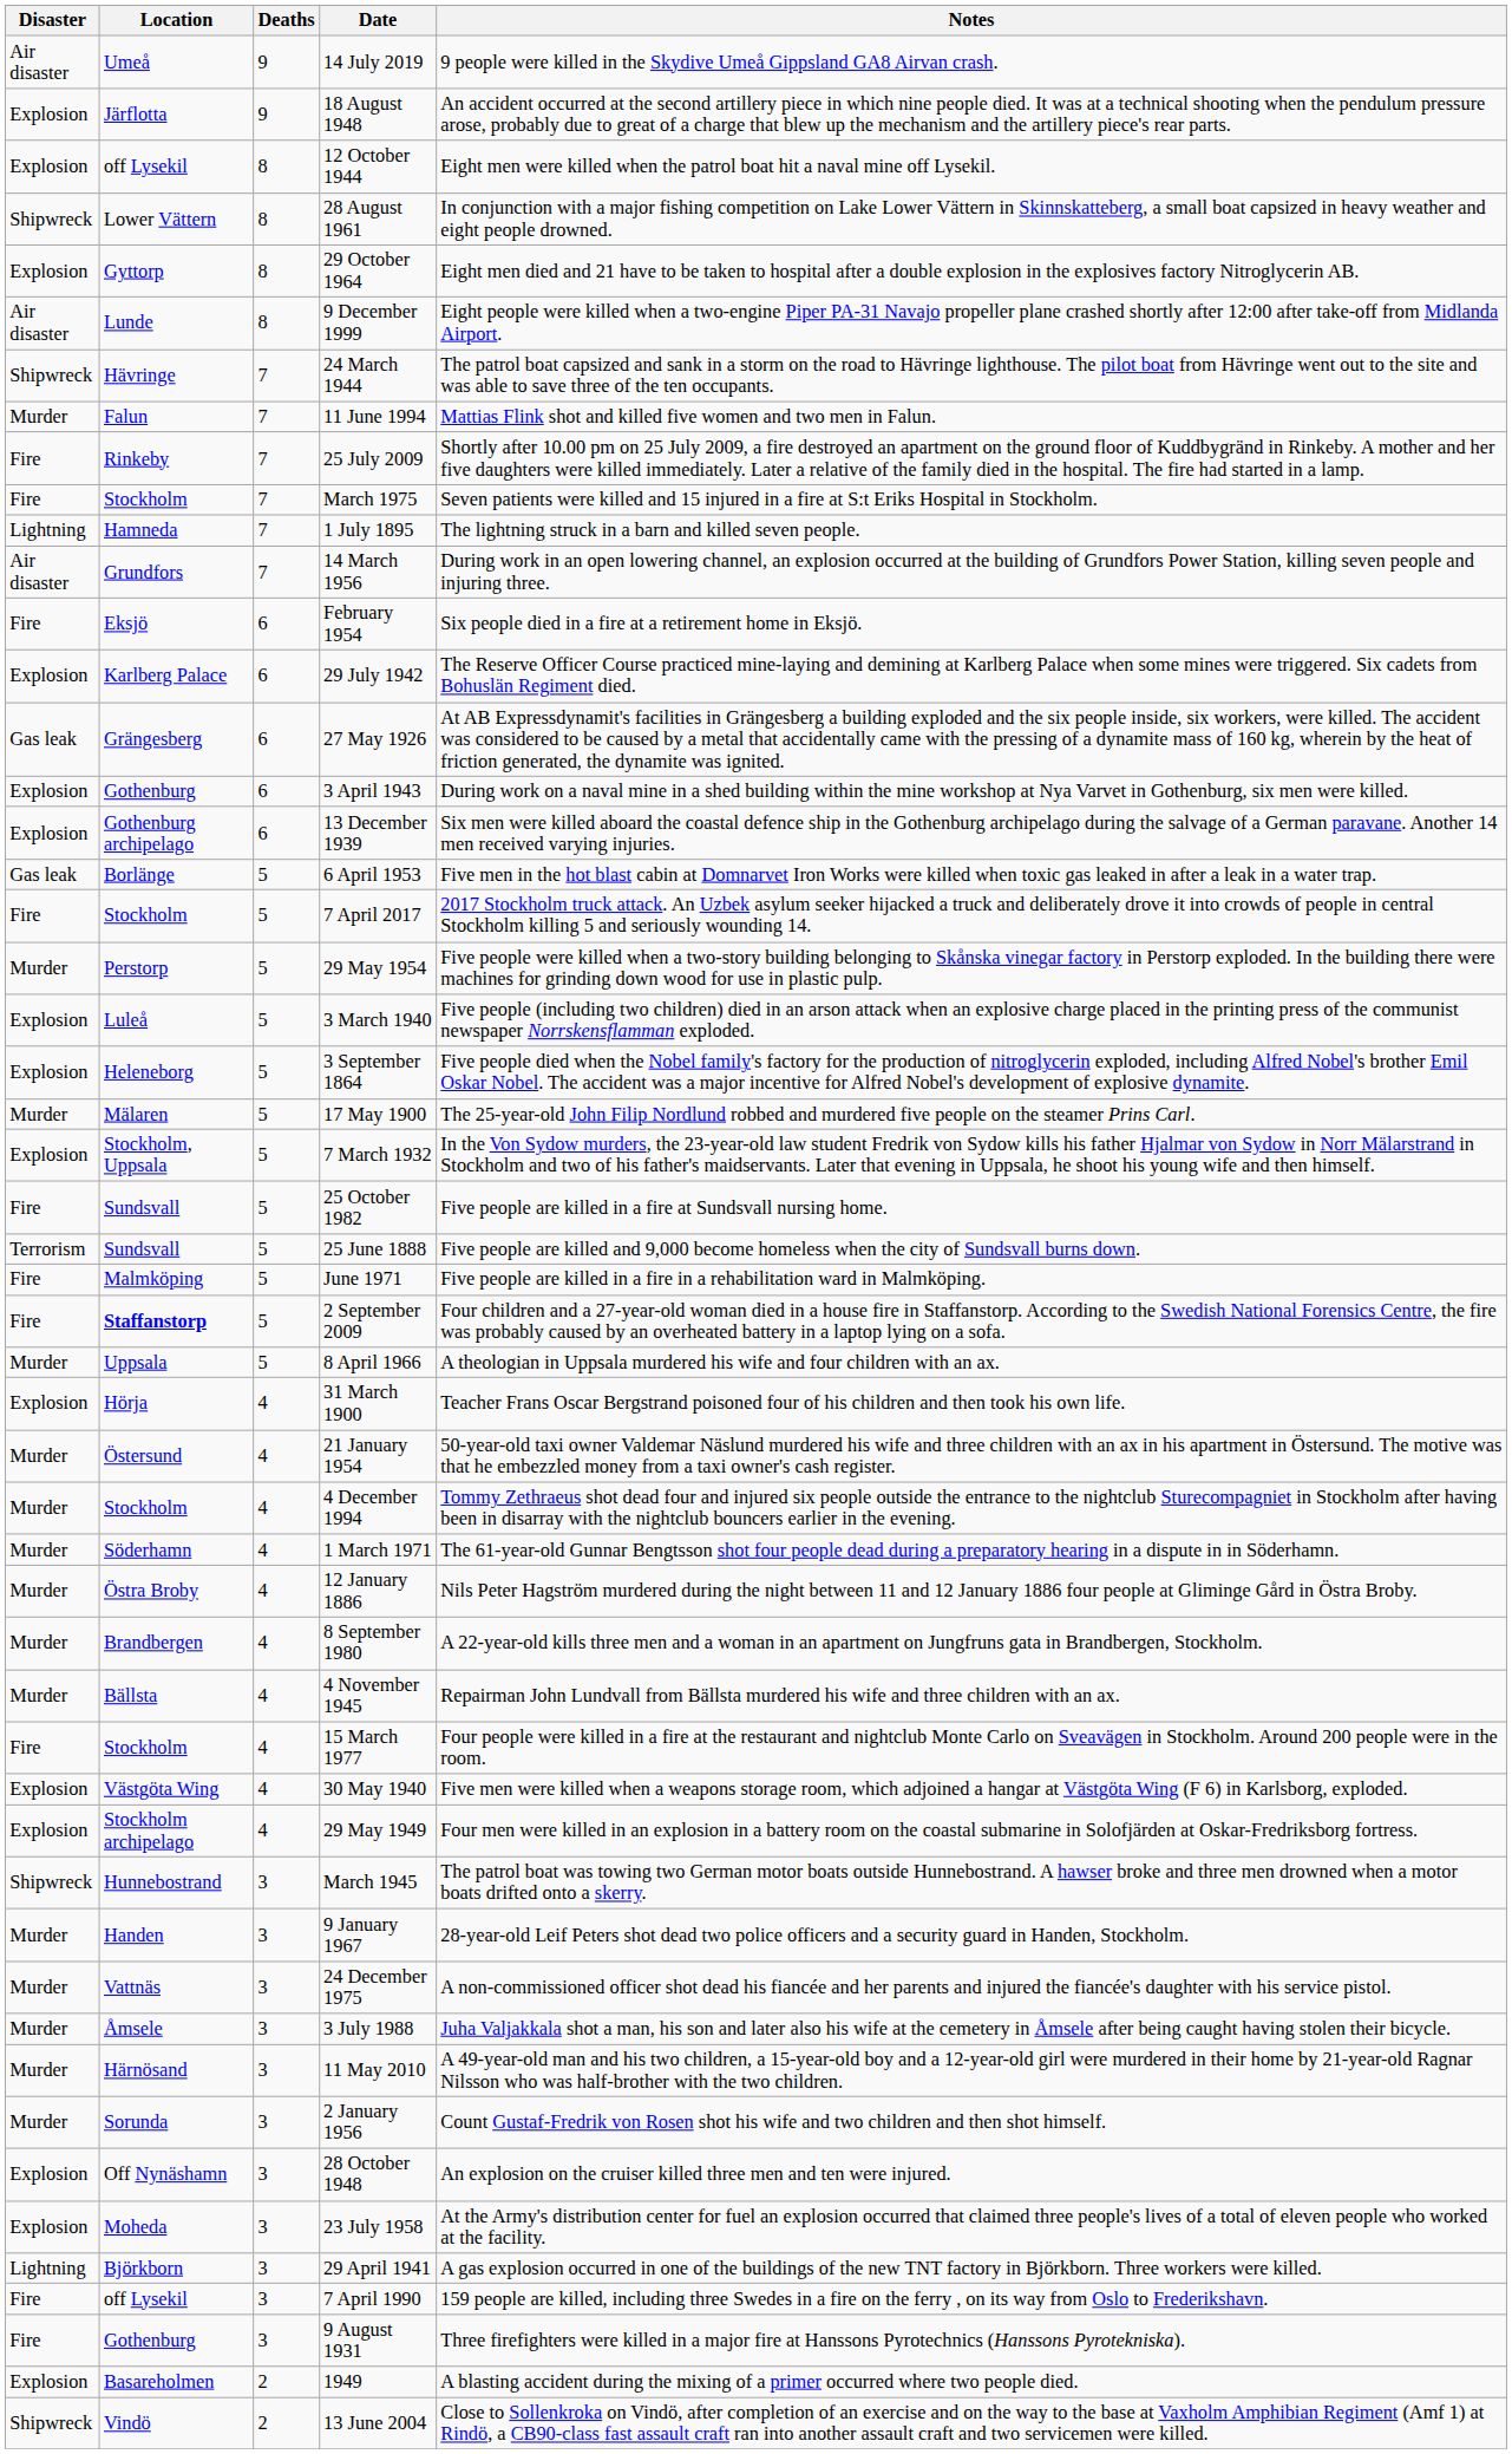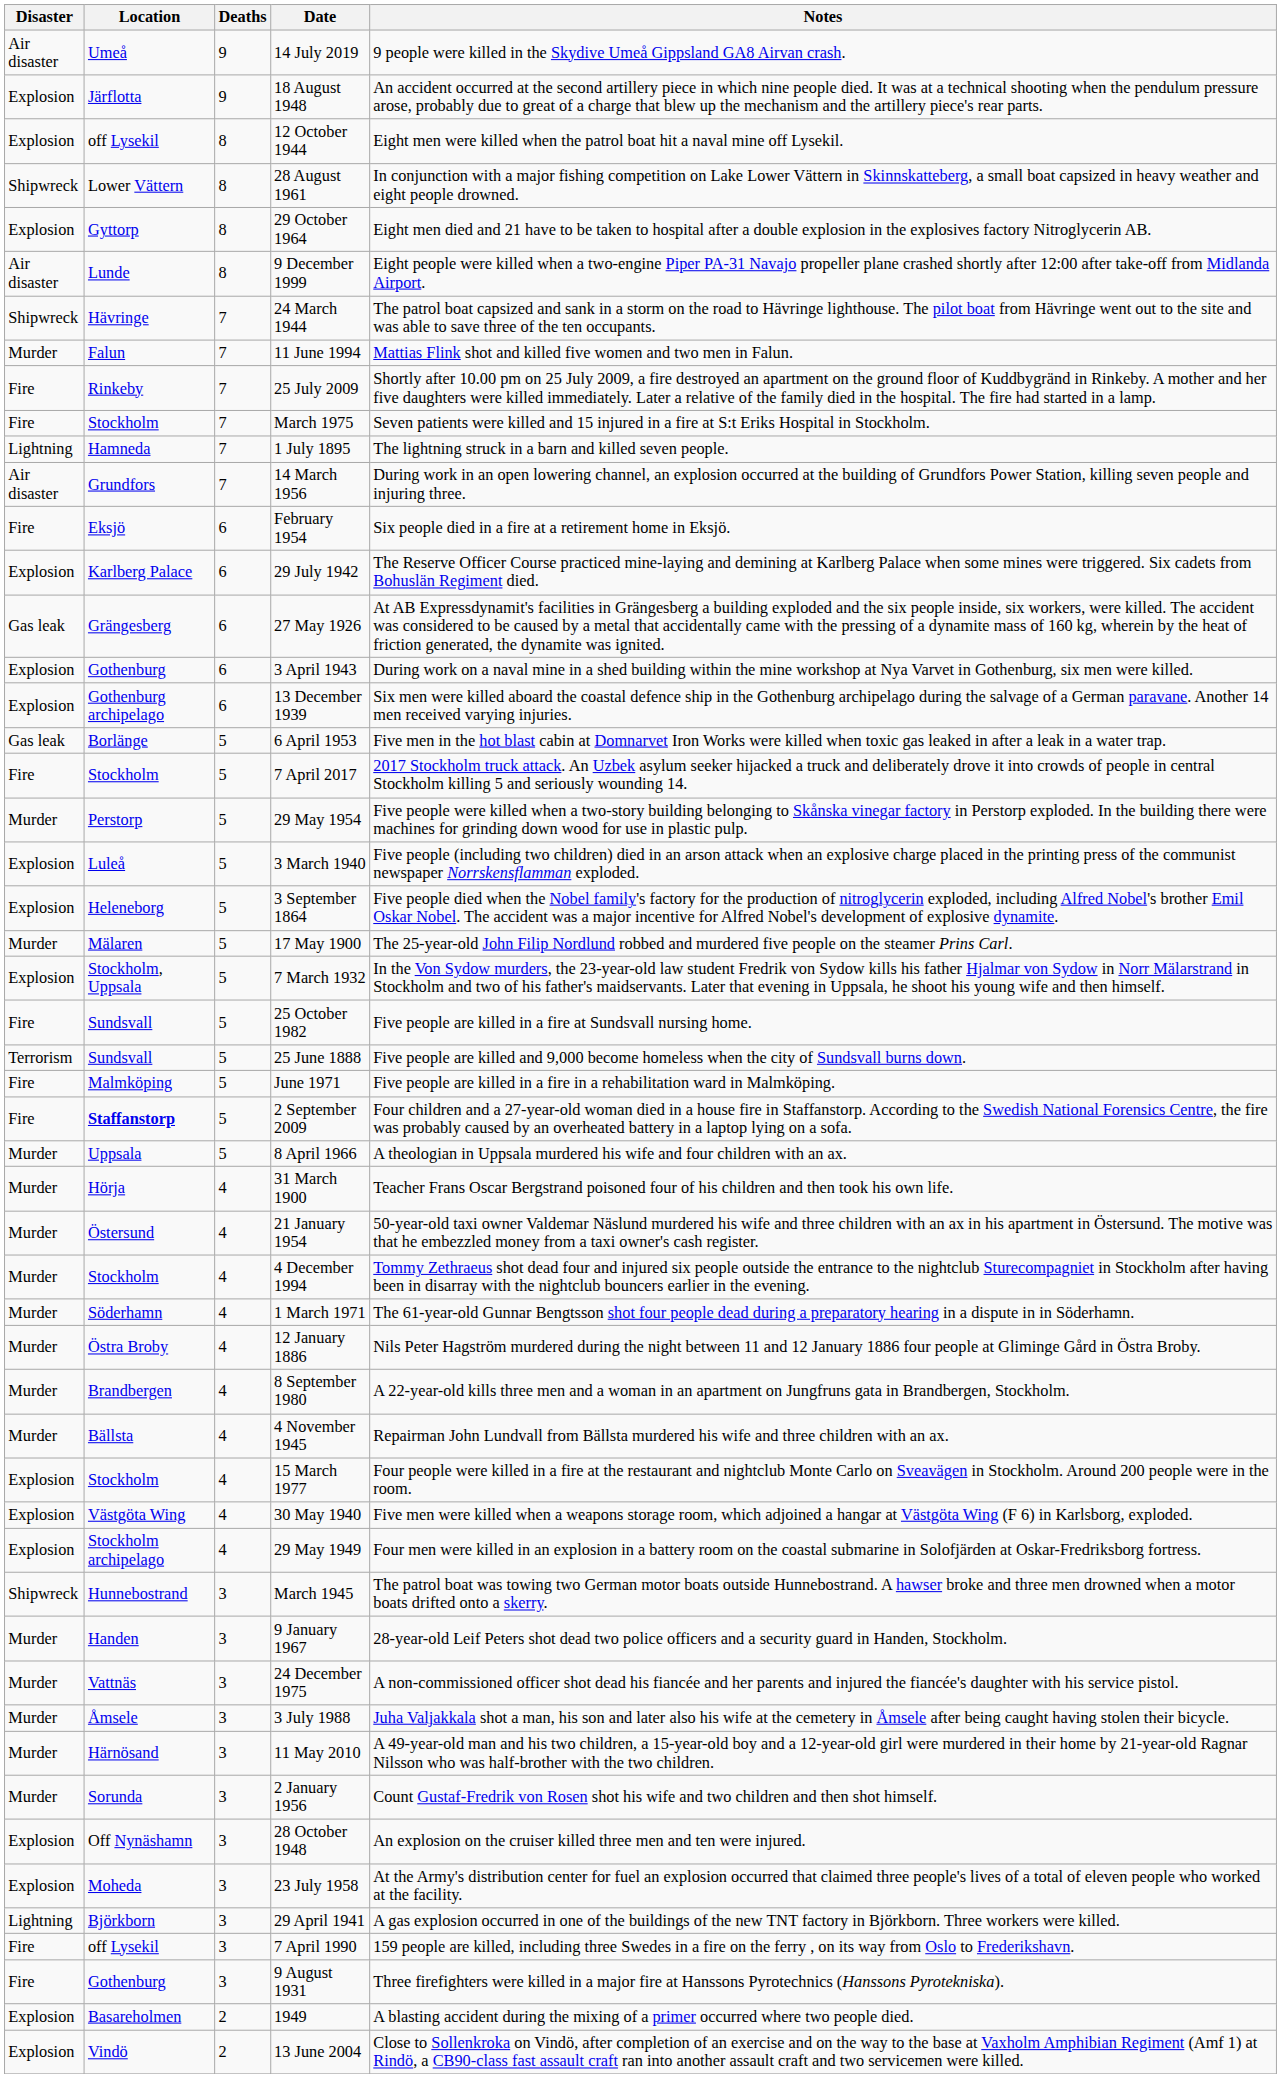 <table class="wikitable sortable">
 <tr>
 <th>Disaster</th>
 <th>Location</th>
 <th>Deaths</th>
 <th>Date</th>
 <th>Notes</th>
 </tr>
 <tr>
 <td>Air disaster</td>
 <td><a href='#'>Umeå</a></td>
 <td>9</td>
 <td>14 July 2019</td>
 <td>9 people were killed in the <a href='#'>Skydive Umeå Gippsland GA8 Airvan crash</a>.</td>
 </tr>
 <tr>
 <td>Explosion</td>
 <td><a href='#'>Järflotta</a></td>
 <td>9</td>
 <td>18 August 1948</td>
 <td>An accident occurred at the second artillery piece in which nine people died. It was at a technical shooting when the pendulum pressure arose, probably due to great of a charge that blew up the mechanism and the artillery piece's rear parts.</td>
 </tr>
 <tr>
 <td>Explosion</td>
 <td>off <a href='#'>Lysekil</a></td>
 <td>8</td>
 <td>12 October 1944</td>
 <td>Eight men were killed when the patrol boat  hit a naval mine off Lysekil.</td>
 </tr>
 <tr>
 <td>Shipwreck</td>
 <td>Lower <a href='#'>Vättern</a></td>
 <td>8</td>
 <td>28 August 1961</td>
 <td>In conjunction with a major fishing competition on Lake Lower Vättern in <a href='#'>Skinnskatteberg</a>, a small boat capsized in heavy weather and eight people drowned.</td>
 </tr>
 <tr>
 <td>Explosion</td>
 <td><a href='#'>Gyttorp</a></td>
 <td>8</td>
 <td>29 October 1964</td>
 <td>Eight men died and 21 have to be taken to hospital after a double explosion in the explosives factory Nitroglycerin AB.</td>
 </tr>
 <tr>
 <td>Air disaster</td>
 <td><a href='#'>Lunde</a></td>
 <td>8</td>
 <td>9 December 1999</td>
 <td>Eight people were killed when a two-engine <a href='#'>Piper PA-31 Navajo</a> propeller plane crashed shortly after 12:00 after take-off from <a href='#'>Midlanda Airport</a>.</td>
 </tr>
 <tr>
 <td>Shipwreck</td>
 <td><a href='#'>Hävringe</a></td>
 <td>7</td>
 <td>24 March 1944</td>
 <td>The patrol boat  capsized and sank in a storm on the road to Hävringe lighthouse. The <a href='#'>pilot boat</a> from Hävringe went out to the site and was able to save three of the ten occupants.</td>
 </tr>
 <tr>
 <td>Murder</td>
 <td><a href='#'>Falun</a></td>
 <td>7</td>
 <td>11 June 1994</td>
 <td><a href='#'>Mattias Flink</a> shot and killed five women and two men in Falun.</td>
 </tr>
 <tr>
 <td>Fire</td>
 <td><a href='#'>Rinkeby</a></td>
 <td>7</td>
 <td>25 July 2009</td>
 <td>Shortly after 10.00 pm on 25 July 2009, a fire destroyed an apartment on the ground floor of Kuddbygränd in Rinkeby. A mother and her five daughters were killed immediately. Later a relative of the family died in the hospital. The fire had started in a lamp.</td>
 </tr>
 <tr>
 <td>Fire</td>
 <td><a href='#'>Stockholm</a></td>
 <td>7</td>
 <td>March 1975</td>
 <td>Seven patients were killed and 15 injured in a fire at S:t Eriks Hospital in Stockholm.</td>
 </tr>
 <tr>
 <td>Lightning</td>
 <td><a href='#'>Hamneda</a></td>
 <td>7</td>
 <td>1 July 1895</td>
 <td>The lightning struck in a barn and killed seven people.</td>
 </tr>
 <tr>
 <td>Air disaster</td>
 <td><a href='#'>Grundfors</a></td>
 <td>7</td>
 <td>14 March 1956</td>
 <td>During work in an open lowering channel, an explosion occurred at the building of Grundfors Power Station, killing seven people and injuring three.</td>
 </tr>
 <tr>
 <td>Fire</td>
 <td><a href='#'>Eksjö</a></td>
 <td>6</td>
 <td>February 1954</td>
 <td>Six people died in a fire at a retirement home in Eksjö.</td>
 </tr>
 <tr>
 <td>Explosion</td>
 <td><a href='#'>Karlberg Palace</a></td>
 <td>6</td>
 <td>29 July 1942</td>
 <td>The Reserve Officer Course practiced mine-laying and demining at Karlberg Palace when some mines were triggered. Six cadets from <a href='#'>Bohuslän Regiment</a> died.</td>
 </tr>
 <tr>
 <td>Gas leak</td>
 <td><a href='#'>Grängesberg</a></td>
 <td>6</td>
 <td>27 May 1926</td>
 <td>At AB Expressdynamit's facilities in Grängesberg a building exploded and the six people inside, six workers, were killed. The accident was considered to be caused by a metal that accidentally came with the pressing of a dynamite mass of 160 kg, wherein by the heat of friction generated, the dynamite was ignited.</td>
 </tr>
 <tr>
 <td>Explosion</td>
 <td><a href='#'>Gothenburg</a></td>
 <td>6</td>
 <td>3 April 1943</td>
 <td>During work on a naval mine in a shed building within the mine workshop at Nya Varvet in Gothenburg, six men were killed.</td>
 </tr>
 <tr>
 <td>Explosion</td>
 <td><a href='#'>Gothenburg archipelago</a></td>
 <td>6</td>
 <td>13 December 1939</td>
 <td>Six men were killed aboard the coastal defence ship  in the Gothenburg archipelago during the salvage of a German <a href='#'>paravane</a>. Another 14 men received varying injuries.</td>
 </tr>
 <tr>
 <td>Gas leak</td>
 <td><a href='#'>Borlänge</a></td>
 <td>5</td>
 <td>6 April 1953</td>
 <td>Five men in the <a href='#'>hot blast</a> cabin at <a href='#'>Domnarvet</a> Iron Works were killed when toxic gas leaked in after a leak in a water trap.</td>
 </tr>
 <tr>
 <td>Fire</td>
 <td><a href='#'>Stockholm</a></td>
 <td>5</td>
 <td>7 April 2017</td>
 <td><a href='#'>2017 Stockholm truck attack</a>. An <a href='#'>Uzbek</a> asylum seeker hijacked a truck and deliberately drove it into crowds of people in central Stockholm killing 5 and seriously wounding 14.</td>
 </tr>
 <tr>
 <td>Murder</td>
 <td><a href='#'>Perstorp</a></td>
 <td>5</td>
 <td>29 May 1954</td>
 <td>Five people were killed when a two-story building belonging to <a href='#'>Skånska vinegar factory</a> in Perstorp exploded. In the building there were machines for grinding down wood for use in plastic pulp.</td>
 </tr>
 <tr>
 <td>Explosion</td>
 <td><a href='#'>Luleå</a></td>
 <td>5</td>
 <td>3 March 1940</td>
 <td>Five people (including two children) died in an arson attack when an explosive charge placed in the printing press of the communist newspaper <a href='#'><em>Norrskensflamman</em></a> exploded.</td>
 </tr>
 <tr>
 <td>Explosion</td>
 <td><a href='#'>Heleneborg</a></td>
 <td>5</td>
 <td>3 September 1864</td>
 <td>Five people died when the <a href='#'>Nobel family</a>'s factory for the production of <a href='#'>nitroglycerin</a> exploded, including <a href='#'>Alfred Nobel</a>'s brother <a href='#'>Emil Oskar Nobel</a>. The accident was a major incentive for Alfred Nobel's development of explosive <a href='#'>dynamite</a>.</td>
 </tr>
 <tr>
 <td>Murder</td>
 <td><a href='#'>Mälaren</a></td>
 <td>5</td>
 <td>17 May 1900</td>
 <td>The 25-year-old <a href='#'>John Filip Nordlund</a> robbed and murdered five people on the steamer <em>Prins Carl</em>.</td>
 </tr>
 <tr>
 <td>Explosion</td>
 <td><a href='#'>Stockholm</a>, <a href='#'>Uppsala</a></td>
 <td>5</td>
 <td>7 March 1932</td>
 <td>In the <a href='#'>Von Sydow murders</a>, the 23-year-old law student Fredrik von Sydow kills his father <a href='#'>Hjalmar von Sydow</a> in <a href='#'>Norr Mälarstrand</a> in Stockholm and two of his father's maidservants. Later that evening in Uppsala, he shoot his young wife and then himself.</td>
 </tr>
 <tr>
 <td>Fire</td>
 <td><a href='#'>Sundsvall</a></td>
 <td>5</td>
 <td>25 October 1982</td>
 <td>Five people are killed in a fire at Sundsvall nursing home.</td>
 </tr>
 <tr>
 <td>Terrorism</td>
 <td><a href='#'>Sundsvall</a></td>
 <td>5</td>
 <td>25 June 1888</td>
 <td>Five people are killed and 9,000 become homeless when the city of <a href='#'>Sundsvall burns down</a>.</td>
 </tr>
 <tr>
 <td>Fire</td>
 <td><a href='#'>Malmköping</a></td>
 <td>5</td>
 <td>June 1971</td>
 <td>Five people are killed in a fire in a rehabilitation ward in Malmköping.</td>
 </tr>
 <tr>
 <td>Fire</td>
 <td><strong><a href='#'>Staffanstorp</a></strong></td>
 <td>5</td>
 <td>2 September 2009</td>
 <td>Four children and a 27-year-old woman died in a house fire in Staffanstorp. According to the <a href='#'>Swedish National Forensics Centre</a>, the fire was probably caused by an overheated battery in a laptop lying on a sofa.</td>
 </tr>
 <tr>
 <td>Murder</td>
 <td><a href='#'>Uppsala</a></td>
 <td>5</td>
 <td>8 April 1966</td>
 <td>A theologian in Uppsala murdered his wife and four children with an ax.</td>
 </tr>
 <tr>
-<td>Explosion</td>
+<td>Murder</td>
 <td><a href='#'>Hörja</a></td>
 <td>4</td>
 <td>31 March 1900</td>
 <td>Teacher Frans Oscar Bergstrand poisoned four of his children and then took his own life.</td>
 </tr>
 <tr>
 <td>Murder</td>
 <td><a href='#'>Östersund</a></td>
 <td>4</td>
 <td>21 January 1954</td>
 <td>50-year-old taxi owner Valdemar Näslund murdered his wife and three children with an ax in his apartment in Östersund. The motive was that he embezzled money from a taxi owner's cash register.</td>
 </tr>
 <tr>
 <td>Murder</td>
 <td><a href='#'>Stockholm</a></td>
 <td>4</td>
 <td>4 December 1994</td>
 <td><a href='#'>Tommy Zethraeus</a> shot dead four and injured six people outside the entrance to the nightclub <a href='#'>Sturecompagniet</a> in Stockholm after having been in disarray with the nightclub bouncers earlier in the evening.</td>
 </tr>
 <tr>
 <td>Murder</td>
 <td><a href='#'>Söderhamn</a></td>
 <td>4</td>
 <td>1 March 1971</td>
 <td>The 61-year-old Gunnar Bengtsson <a href='#'>shot four people dead during a preparatory hearing</a> in a dispute in  in Söderhamn.</td>
 </tr>
 <tr>
 <td>Murder</td>
 <td><a href='#'>Östra Broby</a></td>
 <td>4</td>
 <td>12 January 1886</td>
 <td>Nils Peter Hagström murdered during the night between 11 and 12 January 1886 four people at Gliminge Gård in Östra Broby.</td>
 </tr>
 <tr>
 <td>Murder</td>
 <td><a href='#'>Brandbergen</a></td>
 <td>4</td>
 <td>8 September 1980</td>
 <td>A 22-year-old kills three men and a woman in an apartment on Jungfruns gata in Brandbergen, Stockholm.</td>
 </tr>
 <tr>
 <td>Murder</td>
 <td><a href='#'>Bällsta</a></td>
 <td>4</td>
 <td>4 November 1945</td>
 <td>Repairman John Lundvall from Bällsta murdered his wife and three children with an ax.</td>
 </tr>
 <tr>
-<td>Fire</td>
+<td>Explosion</td>
 <td><a href='#'>Stockholm</a></td>
 <td>4</td>
 <td>15 March 1977</td>
 <td>Four people were killed in a fire at the restaurant and nightclub Monte Carlo on <a href='#'>Sveavägen</a> in Stockholm. Around 200 people were in the room.</td>
 </tr>
 <tr>
 <td>Explosion</td>
 <td><a href='#'>Västgöta Wing</a></td>
 <td>4</td>
 <td>30 May 1940</td>
 <td>Five men were killed when a weapons storage room, which adjoined a hangar at <a href='#'>Västgöta Wing</a> (F 6) in Karlsborg, exploded.</td>
 </tr>
 <tr>
 <td>Explosion</td>
 <td><a href='#'>Stockholm archipelago</a></td>
 <td>4</td>
 <td>29 May 1949</td>
 <td>Four men were killed in an explosion in a battery room on the coastal submarine  in Solofjärden at Oskar-Fredriksborg fortress.</td>
 </tr>
 <tr>
 <td>Shipwreck</td>
 <td><a href='#'>Hunnebostrand</a></td>
 <td>3</td>
 <td>March 1945</td>
 <td>The patrol boat  was towing two German motor boats outside Hunnebostrand. A <a href='#'>hawser</a> broke and three men drowned when a motor boats drifted onto a <a href='#'>skerry</a>.</td>
 </tr>
 <tr>
 <td>Murder</td>
 <td><a href='#'>Handen</a></td>
 <td>3</td>
 <td>9 January 1967</td>
 <td>28-year-old Leif Peters shot dead two police officers and a security guard in Handen, Stockholm.</td>
 </tr>
 <tr>
 <td>Murder</td>
 <td><a href='#'>Vattnäs</a></td>
 <td>3</td>
 <td>24 December 1975</td>
 <td>A non-commissioned officer shot dead his fiancée and her parents and injured the fiancée's daughter with his service pistol.</td>
 </tr>
 <tr>
 <td>Murder</td>
 <td><a href='#'>Åmsele</a></td>
 <td>3</td>
 <td>3 July 1988</td>
 <td><a href='#'>Juha Valjakkala</a> shot a man, his son and later also his wife at the cemetery in <a href='#'>Åmsele</a> after being caught having stolen their bicycle.</td>
 </tr>
 <tr>
 <td>Murder</td>
 <td><a href='#'>Härnösand</a></td>
 <td>3</td>
 <td>11 May 2010</td>
 <td>A 49-year-old man and his two children, a 15-year-old boy and a 12-year-old girl were murdered in their home by 21-year-old Ragnar Nilsson who was half-brother with the two children.</td>
 </tr>
 <tr>
 <td>Murder</td>
 <td><a href='#'>Sorunda</a></td>
 <td>3</td>
 <td>2 January 1956</td>
 <td>Count <a href='#'>Gustaf-Fredrik von Rosen</a> shot his wife and two children and then shot himself.</td>
 </tr>
 <tr>
 <td>Explosion</td>
 <td>Off <a href='#'>Nynäshamn</a></td>
 <td>3</td>
 <td>28 October 1948</td>
 <td>An explosion on the cruiser  killed three men and ten were injured.</td>
 </tr>
 <tr>
 <td>Explosion</td>
 <td><a href='#'>Moheda</a></td>
 <td>3</td>
 <td>23 July 1958</td>
 <td>At the Army's distribution center for fuel an explosion occurred that claimed three people's lives of a total of eleven people who worked at the facility.</td>
 </tr>
 <tr>
 <td>Lightning</td>
 <td><a href='#'>Björkborn</a></td>
 <td>3</td>
 <td>29 April 1941</td>
 <td>A gas explosion occurred in one of the buildings of the new TNT factory in Björkborn. Three workers were killed.</td>
 </tr>
 <tr>
 <td>Fire</td>
 <td>off <a href='#'>Lysekil</a></td>
 <td>3</td>
 <td>7 April 1990</td>
 <td>159 people are killed, including three Swedes in a fire on the ferry , on its way from <a href='#'>Oslo</a> to <a href='#'>Frederikshavn</a>.</td>
 </tr>
 <tr>
 <td>Fire</td>
 <td><a href='#'>Gothenburg</a></td>
 <td>3</td>
 <td>9 August 1931</td>
 <td>Three firefighters were killed in a major fire at Hanssons Pyrotechnics (<em>Hanssons Pyrotekniska</em>).</td>
 </tr>
 <tr>
 <td>Explosion</td>
 <td><a href='#'>Basareholmen</a></td>
 <td>2</td>
 <td>1949</td>
 <td>A blasting accident during the mixing of a <a href='#'>primer</a> occurred where two people died.</td>
 </tr>
 <tr>
-<td>Shipwreck</td>
+<td>Explosion</td>
 <td><a href='#'>Vindö</a></td>
 <td>2</td>
 <td>13 June 2004</td>
 <td>Close to <a href='#'>Sollenkroka</a> on Vindö, after completion of an exercise and on the way to the base at <a href='#'>Vaxholm Amphibian Regiment</a> (Amf 1) at <a href='#'>Rindö</a>, a <a href='#'>CB90-class fast assault craft</a> ran into another assault craft and two servicemen were killed.</td>
 </tr>
 <tr>
 </tr>
 </table>
